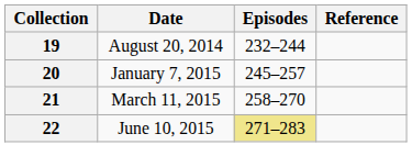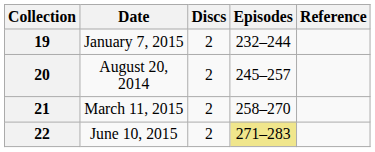 <table class="wikitable" style="text-align: center; width: 60%;">
 <tr>
 <th scope="col" 175px;>Collection</th>
 <th scope="col" 125px;>Date</th>
+<th scope="col">Discs</th>
 <th scope="col">Episodes</th>
 <th scope="col">Reference</th>
 </tr>
 <tr>
 <th scope="row">19</th>
-<td>August 20, 2014</td>
+<td>January 7, 2015</td>
+<td>2</td>
 <td>232–244</td>
 <td></td>
 </tr>
 <tr>
 <th scope="row">20</th>
-<td>January 7, 2015</td>
+<td>August 20, 2014</td>
+<td>2</td>
 <td>245–257</td>
 <td></td>
 </tr>
 <tr>
 <th scope="row">21</th>
 <td>March 11, 2015</td>
+<td>2</td>
 <td>258–270</td>
 <td></td>
 </tr>
 <tr>
 <th scope="row">22</th>
 <td>June 10, 2015</td>
+<td>2</td>
 <td style="background: khaki;">271–283</td>
 <td></td>
 </tr>
 </table>
